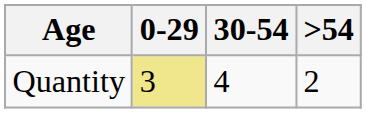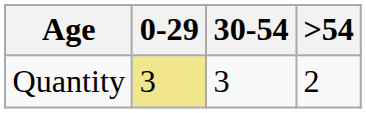 <table class="wikitable">
 <tr>
 <th>Age</th>
 <th>0-29</th>
 <th>30-54</th>
 <th>>54</th>
 </tr>
 <tr>
 <td>Quantity</td>
 <td style="background: khaki;">3</td>
-<td>4</td>
+<td>3</td>
 <td>2</td>
 </tr>
 </table>
